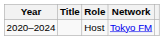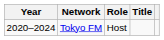 <table class="wikitable sortable">
 <tr>
 <th>Year</th>
+<th>Network</th>
+<th>Role</th>
 <th>Title</th>
-<th>Role</th>
-<th>Network</th>
 <th class="unsortable"></th>
 </tr>
 <tr>
 <td>2020–2024</td>
+<td><a href='#'>Tokyo FM</a></td>
+<td>Host</td>
 <td></td>
-<td>Host</td>
-<td><a href='#'>Tokyo FM</a></td>
 <td></td>
 </tr>
 </table>
